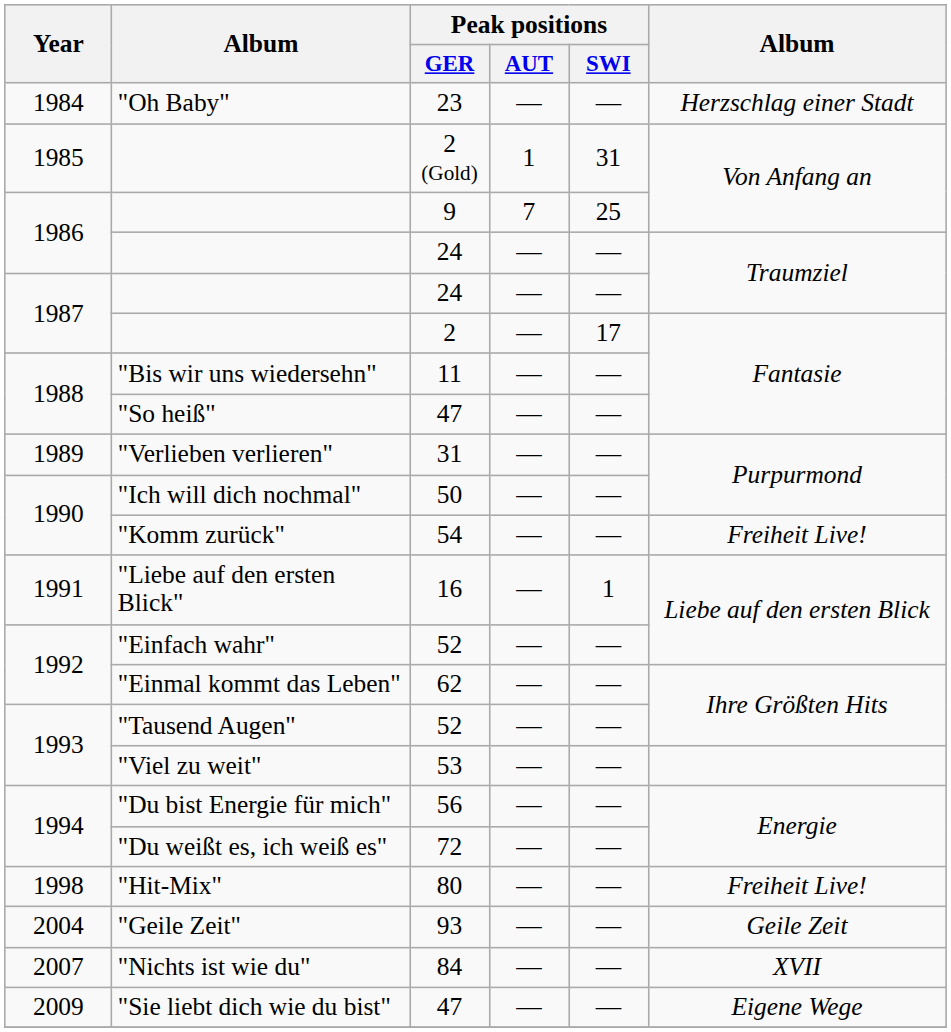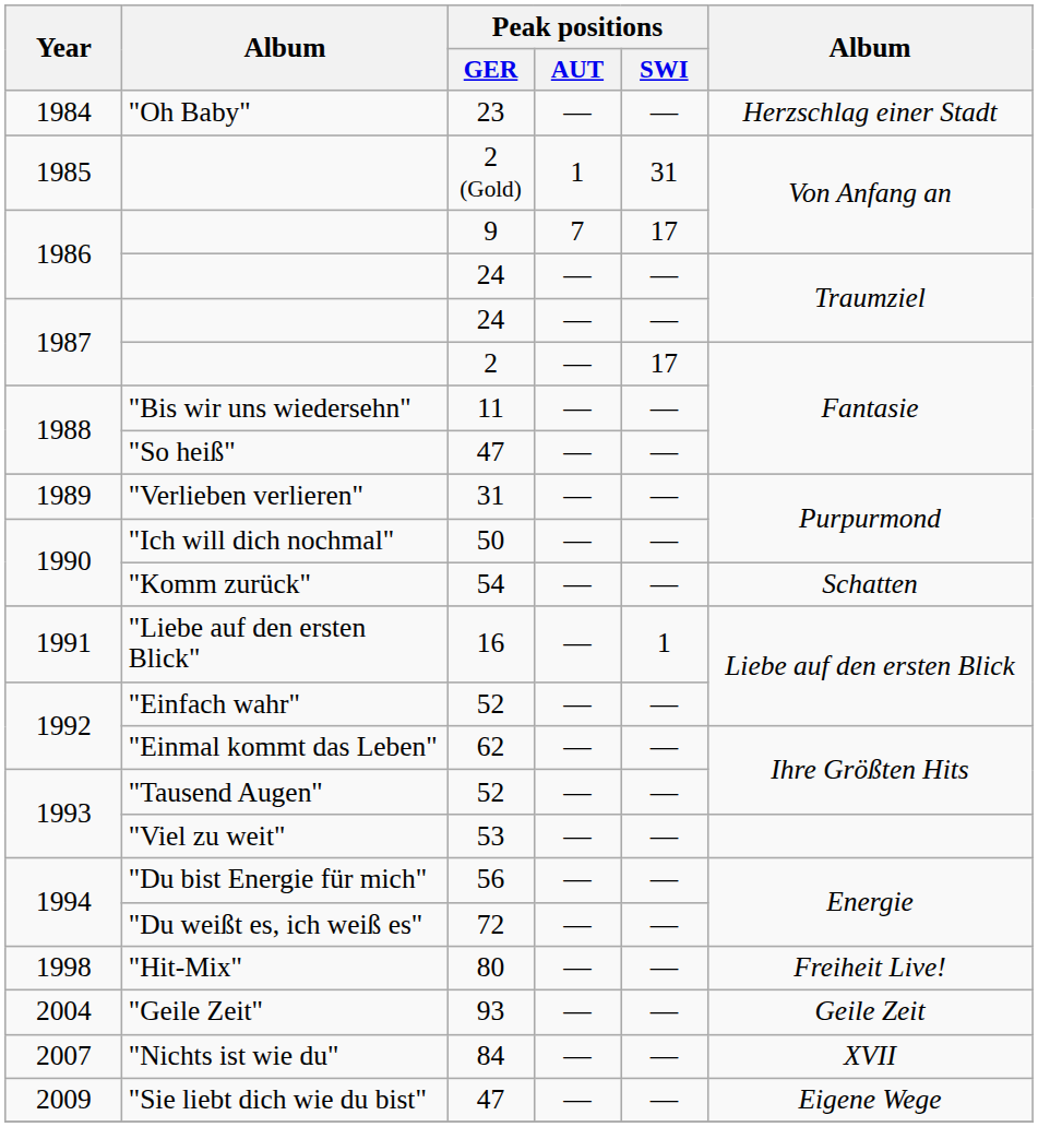 <table class="wikitable">
 <tr>
 <th align="center" rowspan="2" width="60">Year</th>
 <th align="center" rowspan="2" width="180">Album</th>
 <th align="center" colspan="3">Peak positions</th>
 <th align="center" rowspan="2" width="180">Album</th>
 </tr>
 <tr>
 <th scope="col" style="width:3em;font-size:90%;"><a href='#'>GER</a><br></th>
 <th scope="col" style="width:3em;font-size:90%;"><a href='#'>AUT</a><br></th>
 <th scope="col" style="width:3em;font-size:90%;"><a href='#'>SWI</a><br></th>
 </tr>
 <tr>
 <td align="center">1984</td>
 <td>"Oh Baby"</td>
 <td align="center">23</td>
 <td align="center">—</td>
 <td align="center">—</td>
 <td align="center"><em>Herzschlag einer Stadt</em></td>
 </tr>
 <tr>
 <td align="center">1985</td>
 <td></td>
 <td align="center">2<br><small>(Gold)</small></td>
 <td align="center">1</td>
 <td align="center">31</td>
 <td align="center" rowspan=2><em>Von Anfang an</em></td>
 </tr>
 <tr>
 <td align="center" rowspan=2>1986</td>
 <td></td>
 <td align="center">9</td>
 <td align="center">7</td>
-<td align="center">25</td>
+<td align="center">17</td>
 </tr>
 <tr>
 <td></td>
 <td align="center">24</td>
 <td align="center">—</td>
 <td align="center">—</td>
 <td align="center" rowspan=2><em>Traumziel</em></td>
 </tr>
 <tr>
 <td align="center" rowspan=2>1987</td>
 <td></td>
 <td align="center">24</td>
 <td align="center">—</td>
 <td align="center">—</td>
 </tr>
 <tr>
 <td></td>
 <td align="center">2</td>
 <td align="center">—</td>
 <td align="center">17</td>
 <td align="center" rowspan=3><em>Fantasie</em></td>
 </tr>
 <tr>
 <td align="center" rowspan=2>1988</td>
 <td>"Bis wir uns wiedersehn"</td>
 <td align="center">11</td>
 <td align="center">—</td>
 <td align="center">—</td>
 </tr>
 <tr>
 <td>"So heiß"</td>
 <td align="center">47</td>
 <td align="center">—</td>
 <td align="center">—</td>
 </tr>
 <tr>
 <td align="center">1989</td>
 <td>"Verlieben verlieren"</td>
 <td align="center">31</td>
 <td align="center">—</td>
 <td align="center">—</td>
 <td align="center" rowspan=2><em>Purpurmond</em></td>
 </tr>
 <tr>
 <td align="center" rowspan=2>1990</td>
 <td>"Ich will dich nochmal"</td>
 <td align="center">50</td>
 <td align="center">—</td>
 <td align="center">—</td>
 </tr>
 <tr>
 <td>"Komm zurück"</td>
 <td align="center">54</td>
 <td align="center">—</td>
 <td align="center">—</td>
-<td align="center"><em>Freiheit Live!</em></td>
+<td align="center"><em>Schatten</em></td>
 </tr>
 <tr>
 <td align="center">1991</td>
 <td>"Liebe auf den ersten Blick"</td>
 <td align="center">16</td>
 <td align="center">—</td>
 <td align="center">1</td>
 <td align="center" rowspan=2><em>Liebe auf den ersten Blick</em></td>
 </tr>
 <tr>
 <td align="center" rowspan=2>1992</td>
 <td>"Einfach wahr"</td>
 <td align="center">52</td>
 <td align="center">—</td>
 <td align="center">—</td>
 </tr>
 <tr>
 <td>"Einmal kommt das Leben"</td>
 <td align="center">62</td>
 <td align="center">—</td>
 <td align="center">—</td>
 <td align="center" rowspan=2><em>Ihre Größten Hits</em></td>
 </tr>
 <tr>
 <td align="center" rowspan=2>1993</td>
 <td>"Tausend Augen"</td>
 <td align="center">52</td>
 <td align="center">—</td>
 <td align="center">—</td>
 </tr>
 <tr>
 <td>"Viel zu weit"</td>
 <td align="center">53</td>
 <td align="center">—</td>
 <td align="center">—</td>
 <td align="center"></td>
 </tr>
 <tr>
 <td align="center" rowspan=2>1994</td>
 <td>"Du bist Energie für mich"</td>
 <td align="center">56</td>
 <td align="center">—</td>
 <td align="center">—</td>
 <td align="center" rowspan=2><em>Energie</em></td>
 </tr>
 <tr>
 <td>"Du weißt es, ich weiß es"</td>
 <td align="center">72</td>
 <td align="center">—</td>
 <td align="center">—</td>
 </tr>
 <tr>
 <td align="center">1998</td>
 <td>"Hit-Mix"</td>
 <td align="center">80</td>
 <td align="center">—</td>
 <td align="center">—</td>
 <td align="center"><em>Freiheit Live!</em></td>
 </tr>
 <tr>
 <td align="center">2004</td>
 <td>"Geile Zeit"</td>
 <td align="center">93</td>
 <td align="center">—</td>
 <td align="center">—</td>
 <td align="center"><em>Geile Zeit</em></td>
 </tr>
 <tr>
 <td align="center">2007</td>
 <td>"Nichts ist wie du"</td>
 <td align="center">84</td>
 <td align="center">—</td>
 <td align="center">—</td>
 <td align="center"><em>XVII</em></td>
 </tr>
 <tr>
 <td align="center">2009</td>
 <td>"Sie liebt dich wie du bist"</td>
 <td align="center">47</td>
 <td align="center">—</td>
 <td align="center">—</td>
 <td align="center"><em>Eigene Wege</em></td>
 </tr>
 <tr>
 </tr>
 </table>
